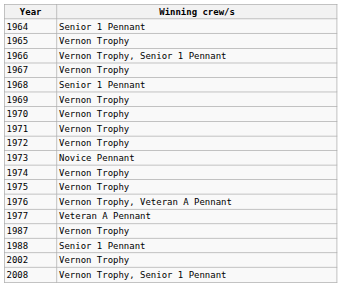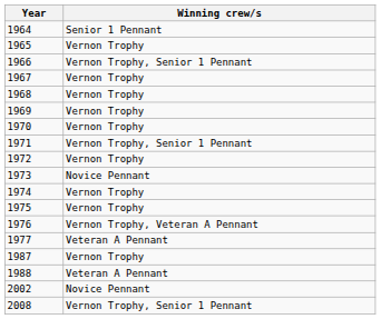 <table class="wikitable">
 <tr>
 <th width=70>Year</th>
 <th width=400>Winning crew/s</th>
 </tr>
 <tr>
 <td>1964</td>
 <td>Senior 1 Pennant</td>
 </tr>
 <tr>
 <td>1965</td>
 <td>Vernon Trophy</td>
 </tr>
 <tr>
 <td>1966</td>
 <td>Vernon Trophy, Senior 1 Pennant</td>
 </tr>
 <tr>
 <td>1967</td>
 <td>Vernon Trophy</td>
 </tr>
 <tr>
 <td>1968</td>
-<td>Senior 1 Pennant</td>
+<td>Vernon Trophy</td>
 </tr>
 <tr>
 <td>1969</td>
 <td>Vernon Trophy</td>
 </tr>
 <tr>
 <td>1970</td>
 <td>Vernon Trophy</td>
 </tr>
 <tr>
 <td>1971</td>
-<td>Vernon Trophy</td>
+<td>Vernon Trophy, Senior 1 Pennant</td>
 </tr>
 <tr>
 <td>1972</td>
 <td>Vernon Trophy</td>
 </tr>
 <tr>
 <td>1973</td>
 <td>Novice Pennant</td>
 </tr>
 <tr>
 <td>1974</td>
 <td>Vernon Trophy</td>
 </tr>
 <tr>
 <td>1975</td>
 <td>Vernon Trophy</td>
 </tr>
 <tr>
 <td>1976</td>
 <td>Vernon Trophy, Veteran A Pennant</td>
 </tr>
 <tr>
 <td>1977</td>
 <td>Veteran A Pennant</td>
 </tr>
 <tr>
 <td>1987</td>
 <td>Vernon Trophy</td>
 </tr>
 <tr>
 <td>1988</td>
-<td>Senior 1 Pennant</td>
+<td>Veteran A Pennant</td>
 </tr>
 <tr>
 <td>2002</td>
-<td>Vernon Trophy</td>
+<td>Novice Pennant</td>
 </tr>
 <tr>
 <td>2008</td>
 <td>Vernon Trophy, Senior 1 Pennant</td>
 </tr>
 </table>
